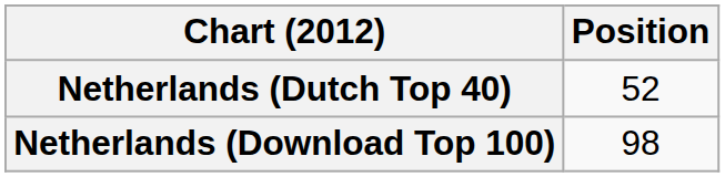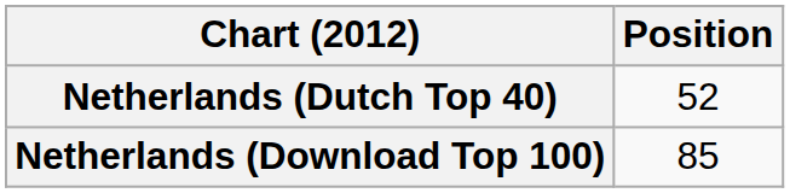 <table class="wikitable plainrowheaders">
 <tr>
 <th scope="col">Chart (2012)</th>
 <th scope="col">Position</th>
 </tr>
 <tr>
 <th scope="row">Netherlands (Dutch Top 40)</th>
 <td align="center">52</td>
 </tr>
 <tr>
 <th scope="row">Netherlands (Download Top 100)</th>
-<td align="center">98</td>
+<td align="center">85</td>
 </tr>
 </table>
